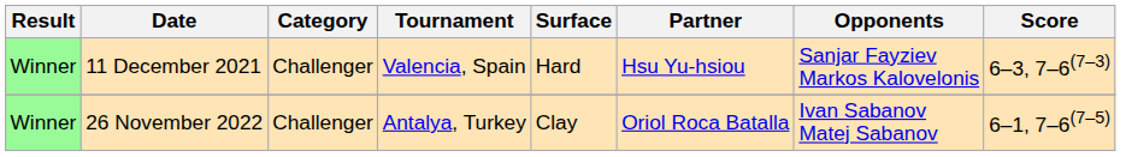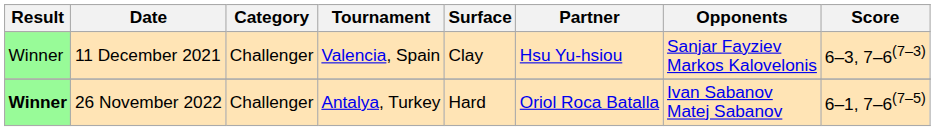 <table class=wikitable>
 <tr>
 <th>Result</th>
 <th>Date</th>
 <th>Category</th>
 <th>Tournament</th>
 <th>Surface</th>
 <th>Partner</th>
 <th>Opponents</th>
 <th>Score</th>
 </tr>
 <tr bgcolor=moccasin>
 <td style="background:#98FB98">Winner</td>
 <td>11 December 2021</td>
 <td>Challenger</td>
 <td><a href='#'>Valencia</a>, Spain</td>
-<td>Hard</td>
+<td>Clay</td>
 <td> <a href='#'>Hsu Yu-hsiou</a></td>
 <td> <a href='#'>Sanjar Fayziev</a><br> <a href='#'>Markos Kalovelonis</a></td>
 <td>6–3, 7–6<sup>(7–3)</sup></td>
 </tr>
 <tr>
 </tr>
 <tr bgcolor=moccasin>
-<td style="background:#98FB98">Winner</td>
+<td style="background:#98FB98"><strong>Winner</strong></td>
 <td>26 November 2022</td>
 <td>Challenger</td>
 <td><a href='#'>Antalya</a>, Turkey</td>
-<td>Clay</td>
+<td>Hard</td>
 <td> <a href='#'>Oriol Roca Batalla</a></td>
 <td> <a href='#'>Ivan Sabanov</a><br> <a href='#'>Matej Sabanov</a></td>
 <td>6–1, 7–6<sup>(7–5)</sup></td>
 </tr>
 </table>
